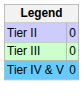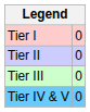 <table class="wikitable sortable">
 <tr>
 <th colspan=2>Legend</th>
+</tr>
+<tr bgcolor="#ffcccc">
+<td>Tier I</td>
+<td align="center">0</td>
 </tr>
 <tr bgcolor="#ccccff">
 <td>Tier II</td>
 <td align="center">0</td>
 </tr>
 <tr bgcolor="#CCFFCC">
 <td>Tier III</td>
 <td align="center">0</td>
 </tr>
 <tr bgcolor="#66CCFF">
 <td>Tier IV & V</td>
 <td align="center">0</td>
 </tr>
 </table>
